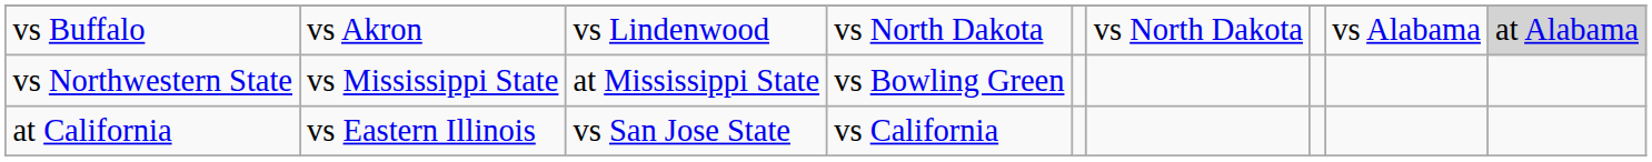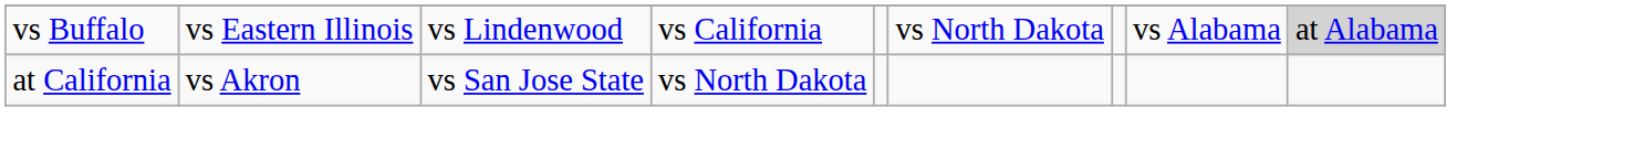 <table class="wikitable">
 <tr>
 </tr>
 <tr>
 <td>vs <a href='#'>Buffalo</a></td>
-<td>vs <a href='#'>Akron</a></td>
+<td>vs <a href='#'>Eastern Illinois</a></td>
 <td>vs <a href='#'>Lindenwood</a></td>
-<td>vs <a href='#'>North Dakota</a></td>
+<td>vs <a href='#'>California</a></td>
 <td></td>
 <td>vs <a href='#'>North Dakota</a></td>
 <td></td>
 <td>vs <a href='#'>Alabama</a></td>
 <td style="background: lightgrey;">at <a href='#'>Alabama</a></td>
 </tr>
 <tr>
-<td>vs <a href='#'>Northwestern State</a></td>
-<td>vs <a href='#'>Mississippi State</a></td>
-<td>at <a href='#'>Mississippi State</a></td>
-<td>vs <a href='#'>Bowling Green</a></td>
-<td></td>
-<td></td>
-<td></td>
-<td></td>
-<td></td>
-</tr>
-<tr>
 <td>at <a href='#'>California</a></td>
-<td>vs <a href='#'>Eastern Illinois</a></td>
+<td>vs <a href='#'>Akron</a></td>
 <td>vs <a href='#'>San Jose State</a></td>
-<td>vs <a href='#'>California</a></td>
+<td>vs <a href='#'>North Dakota</a></td>
 <td></td>
 <td></td>
 <td></td>
 <td></td>
 <td></td>
 </tr>
 </table>
